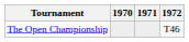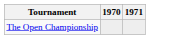 <table class="wikitable" style="font-size:95%;text-align:center;">
 <tr>
 <th>Tournament</th>
 <th>1970</th>
 <th>1971</th>
-<th>1972</th>
 </tr>
 <tr>
 <td align=left><a href='#'>The Open Championship</a></td>
 <td style="background:#eeeeee;"></td>
 <td style="background:#eeeeee;"></td>
-<td>T46</td>
 </tr>
 </table>
